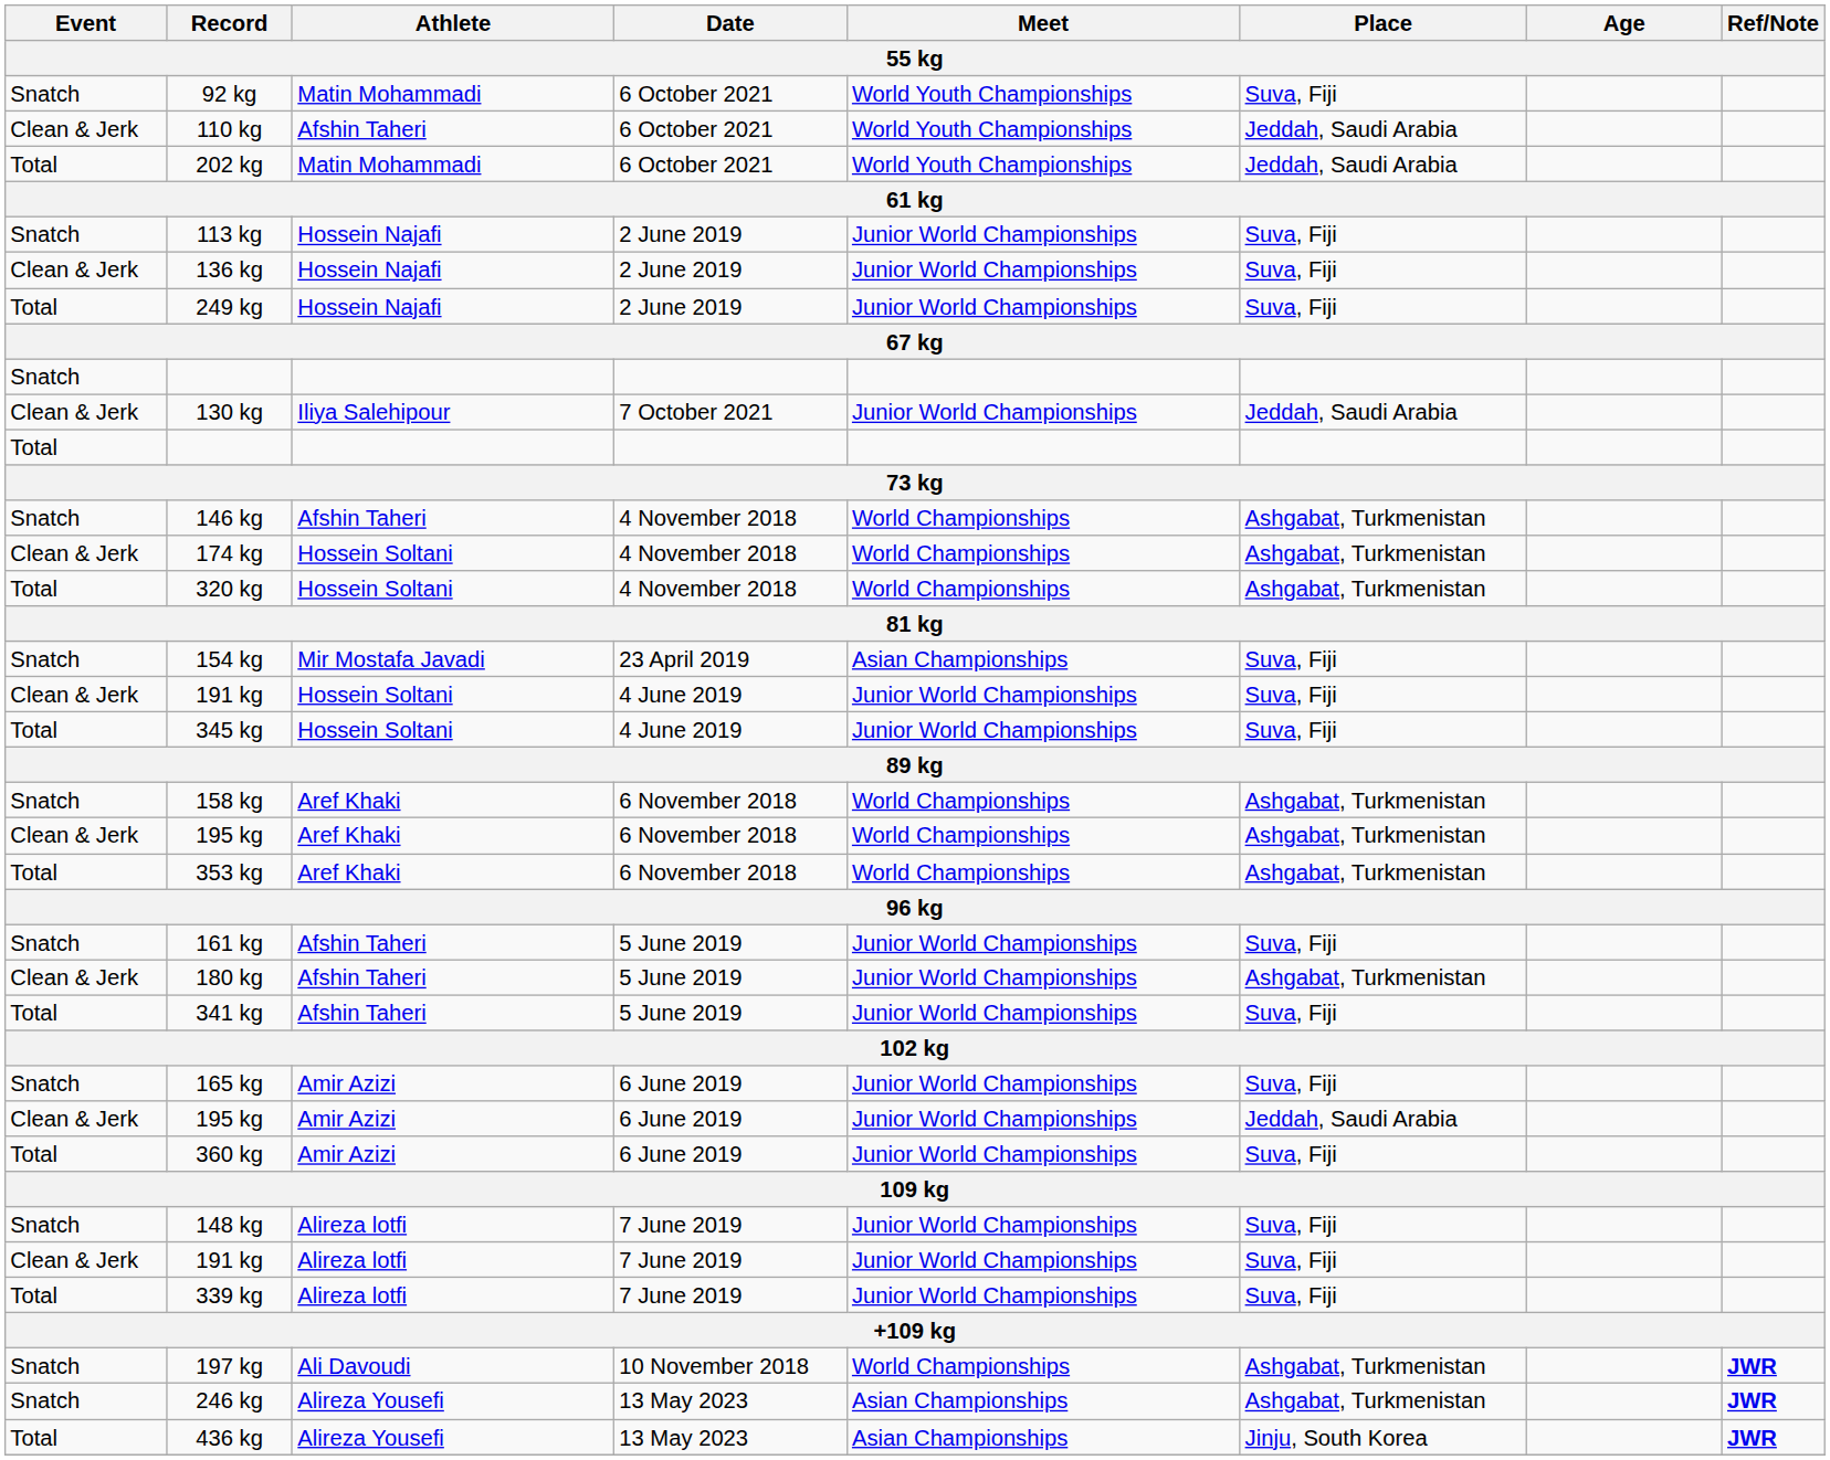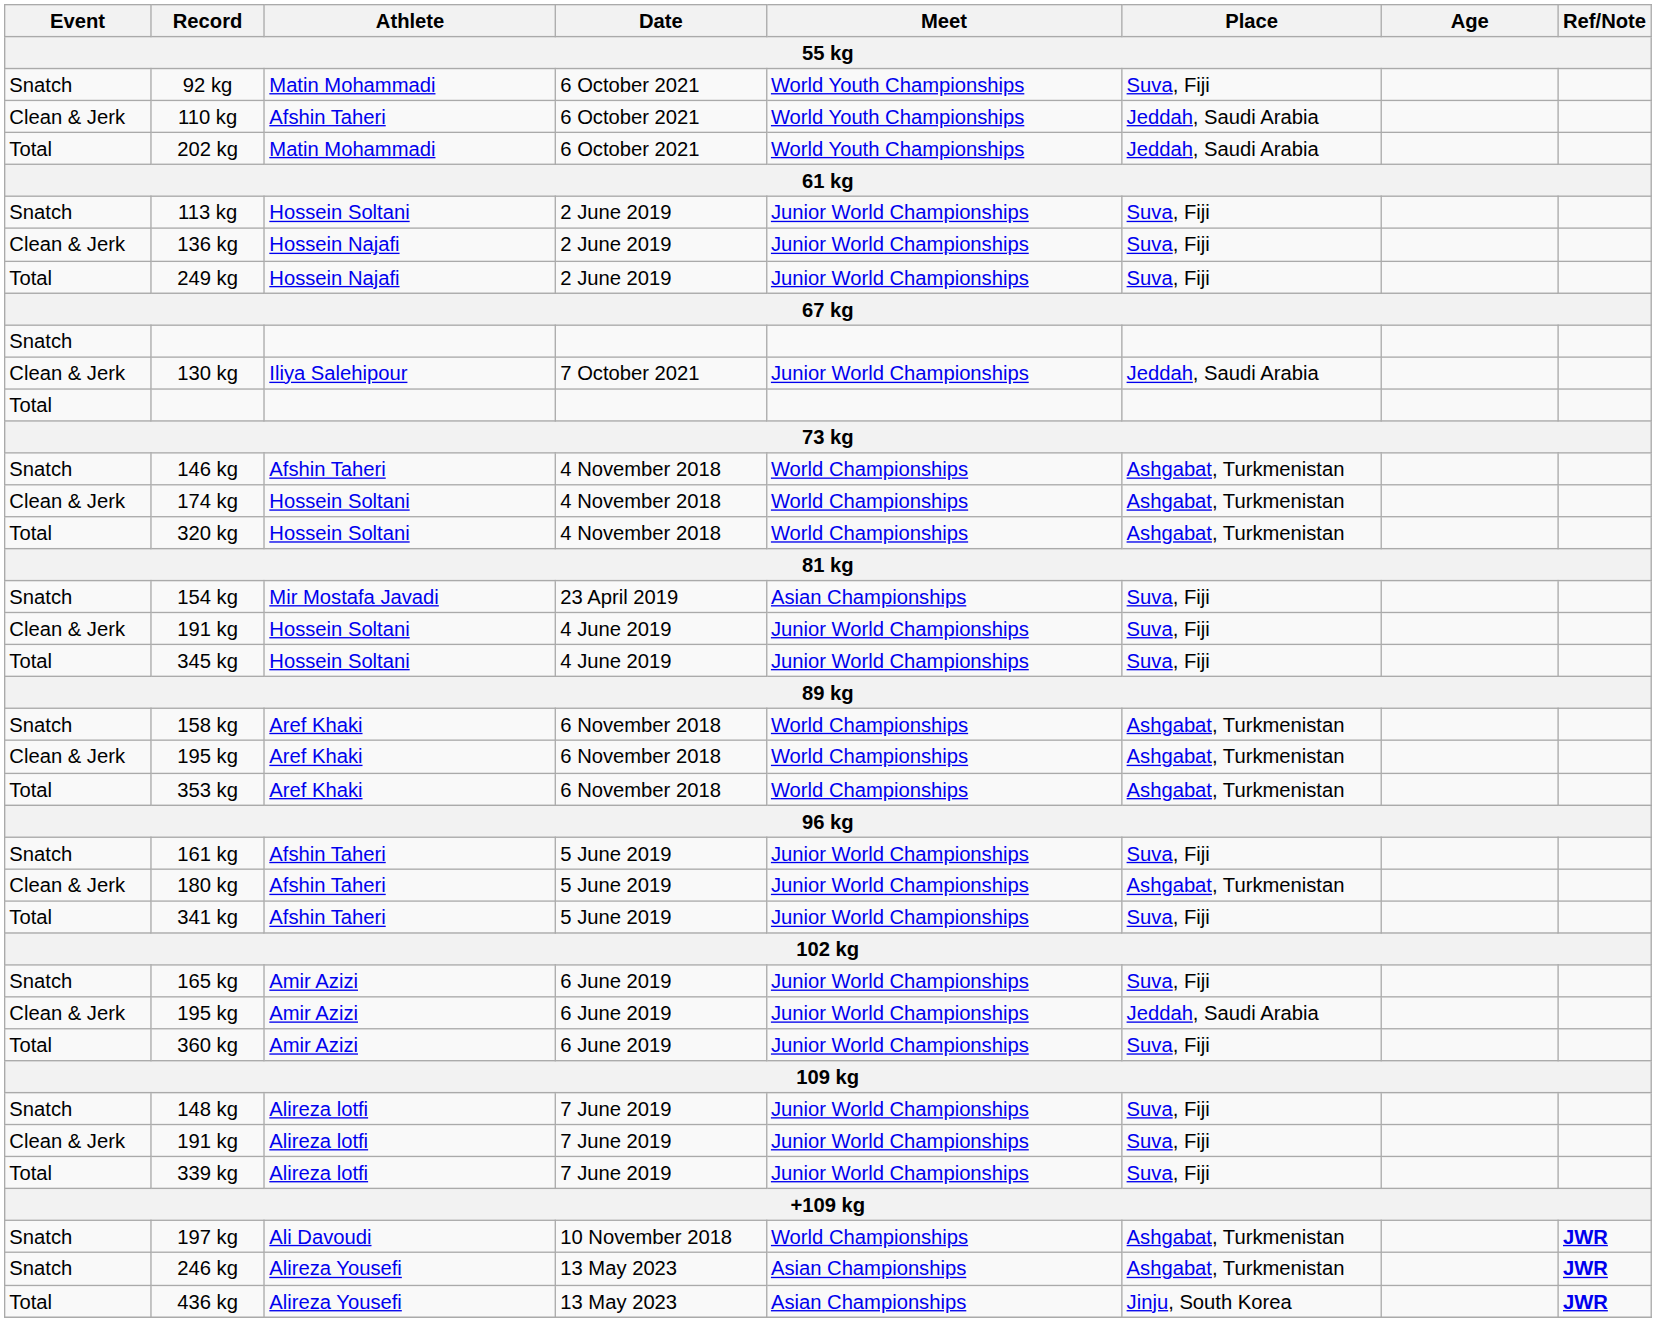 <table class="wikitable" style="font-size:95%; width: 98%;">
 <tr>
 <th width=9%>Event</th>
 <th width=7%>Record</th>
 <th width=18%>Athlete</th>
 <th width=13%>Date</th>
 <th width=22%>Meet</th>
 <th width=16%>Place</th>
 <th width=11%>Age</th>
 <th width=4%>Ref/Note</th>
 </tr>
 <tr bgcolor="#DDDDDD">
 <th colspan="8">55 kg</th>
 </tr>
 <tr>
 <td>Snatch</td>
 <td align="center">92 kg</td>
 <td><a href='#'>Matin Mohammadi</a></td>
 <td>6 October 2021</td>
 <td><a href='#'>World Youth Championships</a></td>
 <td><a href='#'>Suva</a>, Fiji</td>
 <td></td>
 <td></td>
 </tr>
 <tr>
 <td>Clean & Jerk</td>
 <td align="center">110 kg</td>
 <td><a href='#'>Afshin Taheri</a></td>
 <td>6 October 2021</td>
 <td><a href='#'>World Youth Championships</a></td>
 <td><a href='#'>Jeddah</a>, Saudi Arabia</td>
 <td></td>
 <td></td>
 </tr>
 <tr>
 <td>Total</td>
 <td align="center">202 kg</td>
 <td><a href='#'>Matin Mohammadi</a></td>
 <td>6 October 2021</td>
 <td><a href='#'>World Youth Championships</a></td>
 <td><a href='#'>Jeddah</a>, Saudi Arabia</td>
 <td></td>
 <td></td>
 </tr>
 <tr bgcolor="#DDDDDD">
 <th colspan="8">61 kg</th>
 </tr>
 <tr>
 <td>Snatch</td>
 <td align="center">113 kg</td>
-<td><a href='#'>Hossein Najafi</a></td>
+<td><a href='#'>Hossein Soltani</a></td>
 <td>2 June 2019</td>
 <td><a href='#'>Junior World Championships</a></td>
 <td><a href='#'>Suva</a>, Fiji</td>
 <td></td>
 <td></td>
 </tr>
 <tr>
 <td>Clean & Jerk</td>
 <td align="center">136 kg</td>
 <td><a href='#'>Hossein Najafi</a></td>
 <td>2 June 2019</td>
 <td><a href='#'>Junior World Championships</a></td>
 <td><a href='#'>Suva</a>, Fiji</td>
 <td></td>
 <td></td>
 </tr>
 <tr>
 <td>Total</td>
 <td align="center">249 kg</td>
 <td><a href='#'>Hossein Najafi</a></td>
 <td>2 June 2019</td>
 <td><a href='#'>Junior World Championships</a></td>
 <td><a href='#'>Suva</a>, Fiji</td>
 <td></td>
 <td></td>
 </tr>
 <tr bgcolor="#DDDDDD">
 <th colspan="8">67 kg</th>
 </tr>
 <tr>
 <td>Snatch</td>
 <td align="center"></td>
 <td></td>
 <td></td>
 <td></td>
 <td></td>
 <td></td>
 <td></td>
 </tr>
 <tr>
 <td>Clean & Jerk</td>
 <td align="center">130 kg</td>
 <td><a href='#'>Iliya Salehipour</a></td>
 <td>7 October 2021</td>
 <td><a href='#'>Junior World Championships</a></td>
 <td><a href='#'>Jeddah</a>, Saudi Arabia</td>
 <td></td>
 <td></td>
 </tr>
 <tr>
 <td>Total</td>
 <td align="center"></td>
 <td></td>
 <td></td>
 <td></td>
 <td></td>
 <td></td>
 <td></td>
 </tr>
 <tr bgcolor="#DDDDDD">
 <th colspan="8">73 kg</th>
 </tr>
 <tr>
 <td>Snatch</td>
 <td align="center">146 kg</td>
 <td><a href='#'>Afshin Taheri</a></td>
 <td>4 November 2018</td>
 <td><a href='#'>World Championships</a></td>
 <td><a href='#'>Ashgabat</a>, Turkmenistan</td>
 <td></td>
 <td></td>
 </tr>
 <tr>
 <td>Clean & Jerk</td>
 <td align="center">174 kg</td>
 <td><a href='#'>Hossein Soltani</a></td>
 <td>4 November 2018</td>
 <td><a href='#'>World Championships</a></td>
 <td><a href='#'>Ashgabat</a>, Turkmenistan</td>
 <td></td>
 <td></td>
 </tr>
 <tr>
 <td>Total</td>
 <td align="center">320 kg</td>
 <td><a href='#'>Hossein Soltani</a></td>
 <td>4 November 2018</td>
 <td><a href='#'>World Championships</a></td>
 <td><a href='#'>Ashgabat</a>, Turkmenistan</td>
 <td></td>
 <td></td>
 </tr>
 <tr bgcolor="#DDDDDD">
 <th colspan="8">81 kg</th>
 </tr>
 <tr>
 <td>Snatch</td>
 <td align="center">154 kg</td>
 <td><a href='#'>Mir Mostafa Javadi</a></td>
 <td>23 April 2019</td>
 <td><a href='#'>Asian Championships</a></td>
 <td><a href='#'>Suva</a>, Fiji</td>
 <td></td>
 <td></td>
 </tr>
 <tr>
 <td>Clean & Jerk</td>
 <td align="center">191 kg</td>
 <td><a href='#'>Hossein Soltani</a></td>
 <td>4 June 2019</td>
 <td><a href='#'>Junior World Championships</a></td>
 <td><a href='#'>Suva</a>, Fiji</td>
 <td></td>
 <td></td>
 </tr>
 <tr>
 <td>Total</td>
 <td align="center">345 kg</td>
 <td><a href='#'>Hossein Soltani</a></td>
 <td>4 June 2019</td>
 <td><a href='#'>Junior World Championships</a></td>
 <td><a href='#'>Suva</a>, Fiji</td>
 <td></td>
 <td></td>
 </tr>
 <tr bgcolor="#DDDDDD">
 <th colspan="8">89 kg</th>
 </tr>
 <tr>
 <td>Snatch</td>
 <td align="center">158 kg</td>
 <td><a href='#'>Aref Khaki</a></td>
 <td>6 November 2018</td>
 <td><a href='#'>World Championships</a></td>
 <td><a href='#'>Ashgabat</a>, Turkmenistan</td>
 <td></td>
 <td></td>
 </tr>
 <tr>
 <td>Clean & Jerk</td>
 <td align="center">195 kg</td>
 <td><a href='#'>Aref Khaki</a></td>
 <td>6 November 2018</td>
 <td><a href='#'>World Championships</a></td>
 <td><a href='#'>Ashgabat</a>, Turkmenistan</td>
 <td></td>
 <td></td>
 </tr>
 <tr>
 <td>Total</td>
 <td align="center">353 kg</td>
 <td><a href='#'>Aref Khaki</a></td>
 <td>6 November 2018</td>
 <td><a href='#'>World Championships</a></td>
 <td><a href='#'>Ashgabat</a>, Turkmenistan</td>
 <td></td>
 <td></td>
 </tr>
 <tr bgcolor="#DDDDDD">
 <th colspan="8">96 kg</th>
 </tr>
 <tr>
 <td>Snatch</td>
 <td align="center">161 kg</td>
 <td><a href='#'>Afshin Taheri</a></td>
 <td>5 June 2019</td>
 <td><a href='#'>Junior World Championships</a></td>
 <td><a href='#'>Suva</a>, Fiji</td>
 <td></td>
 <td></td>
 </tr>
 <tr>
 <td>Clean & Jerk</td>
 <td align="center">180 kg</td>
 <td><a href='#'>Afshin Taheri</a></td>
 <td>5 June 2019</td>
 <td><a href='#'>Junior World Championships</a></td>
 <td><a href='#'>Ashgabat</a>, Turkmenistan</td>
 <td></td>
 <td></td>
 </tr>
 <tr>
 <td>Total</td>
 <td align="center">341 kg</td>
 <td><a href='#'>Afshin Taheri</a></td>
 <td>5 June 2019</td>
 <td><a href='#'>Junior World Championships</a></td>
 <td><a href='#'>Suva</a>, Fiji</td>
 <td></td>
 <td></td>
 </tr>
 <tr bgcolor="#DDDDDD">
 <th colspan="8">102 kg</th>
 </tr>
 <tr>
 <td>Snatch</td>
 <td align="center">165 kg</td>
 <td><a href='#'>Amir Azizi</a></td>
 <td>6 June 2019</td>
 <td><a href='#'>Junior World Championships</a></td>
 <td><a href='#'>Suva</a>, Fiji</td>
 <td></td>
 <td></td>
 </tr>
 <tr>
 <td>Clean & Jerk</td>
 <td align="center">195 kg</td>
 <td><a href='#'>Amir Azizi</a></td>
 <td>6 June 2019</td>
 <td><a href='#'>Junior World Championships</a></td>
 <td><a href='#'>Jeddah</a>, Saudi Arabia</td>
 <td></td>
 <td></td>
 </tr>
 <tr>
 <td>Total</td>
 <td align="center">360 kg</td>
 <td><a href='#'>Amir Azizi</a></td>
 <td>6 June 2019</td>
 <td><a href='#'>Junior World Championships</a></td>
 <td><a href='#'>Suva</a>, Fiji</td>
 <td></td>
 <td></td>
 </tr>
 <tr bgcolor="#DDDDDD">
 <th colspan="8">109 kg</th>
 </tr>
 <tr>
 <td>Snatch</td>
 <td align="center">148 kg</td>
 <td><a href='#'>Alireza lotfi</a></td>
 <td>7 June 2019</td>
 <td><a href='#'>Junior World Championships</a></td>
 <td><a href='#'>Suva</a>, Fiji</td>
 <td></td>
 <td></td>
 </tr>
 <tr>
 <td>Clean & Jerk</td>
 <td align="center">191 kg</td>
 <td><a href='#'>Alireza lotfi</a></td>
 <td>7 June 2019</td>
 <td><a href='#'>Junior World Championships</a></td>
 <td><a href='#'>Suva</a>, Fiji</td>
 <td></td>
 <td></td>
 </tr>
 <tr>
 <td>Total</td>
 <td align="center">339 kg</td>
 <td><a href='#'>Alireza lotfi</a></td>
 <td>7 June 2019</td>
 <td><a href='#'>Junior World Championships</a></td>
 <td><a href='#'>Suva</a>, Fiji</td>
 <td></td>
 <td></td>
 </tr>
 <tr bgcolor="#DDDDDD">
 <th colspan="8">+109 kg</th>
 </tr>
 <tr>
 <td>Snatch</td>
 <td align="center">197 kg</td>
 <td><a href='#'>Ali Davoudi</a></td>
 <td>10 November 2018</td>
 <td><a href='#'>World Championships</a></td>
 <td><a href='#'>Ashgabat</a>, Turkmenistan</td>
 <td></td>
 <td><strong><a href='#'>JWR</a></strong></td>
 </tr>
 <tr>
 <td>Snatch</td>
 <td align="center">246 kg</td>
 <td><a href='#'>Alireza Yousefi</a></td>
 <td>13 May 2023</td>
 <td><a href='#'>Asian Championships</a></td>
 <td><a href='#'>Ashgabat</a>, Turkmenistan</td>
 <td></td>
 <td><strong><a href='#'>JWR</a></strong></td>
 </tr>
 <tr>
 <td>Total</td>
 <td align="center">436 kg</td>
 <td><a href='#'>Alireza Yousefi</a></td>
 <td>13 May 2023</td>
 <td><a href='#'>Asian Championships</a></td>
 <td><a href='#'>Jinju</a>, South Korea</td>
 <td></td>
 <td><strong><a href='#'>JWR</a></strong></td>
 </tr>
 <tr>
 </tr>
 </table>
